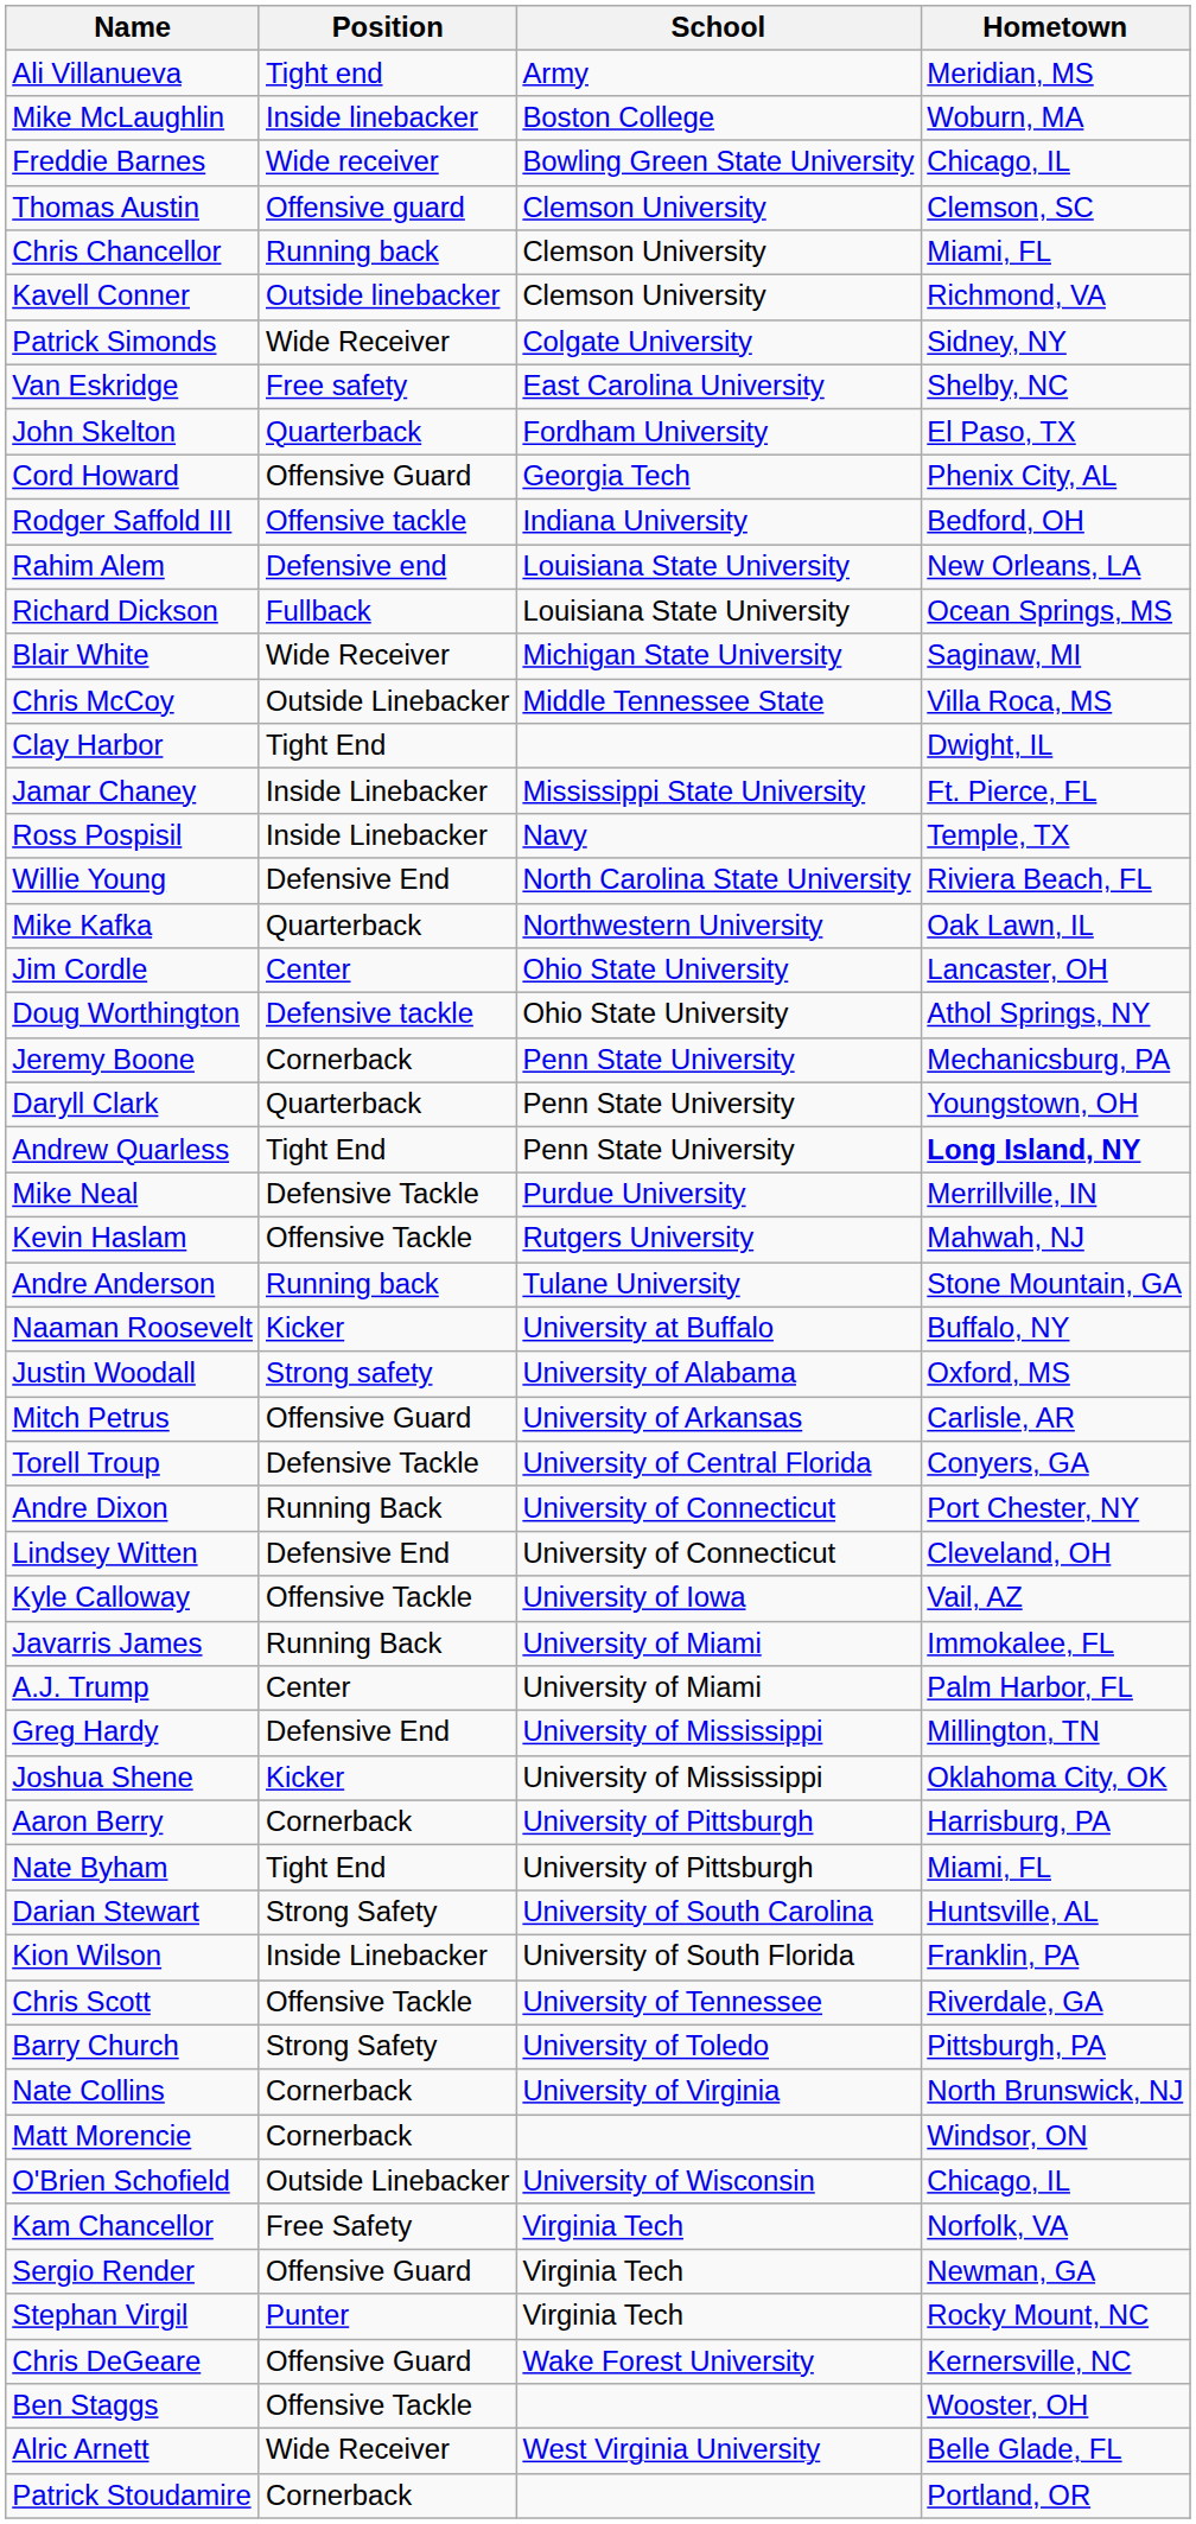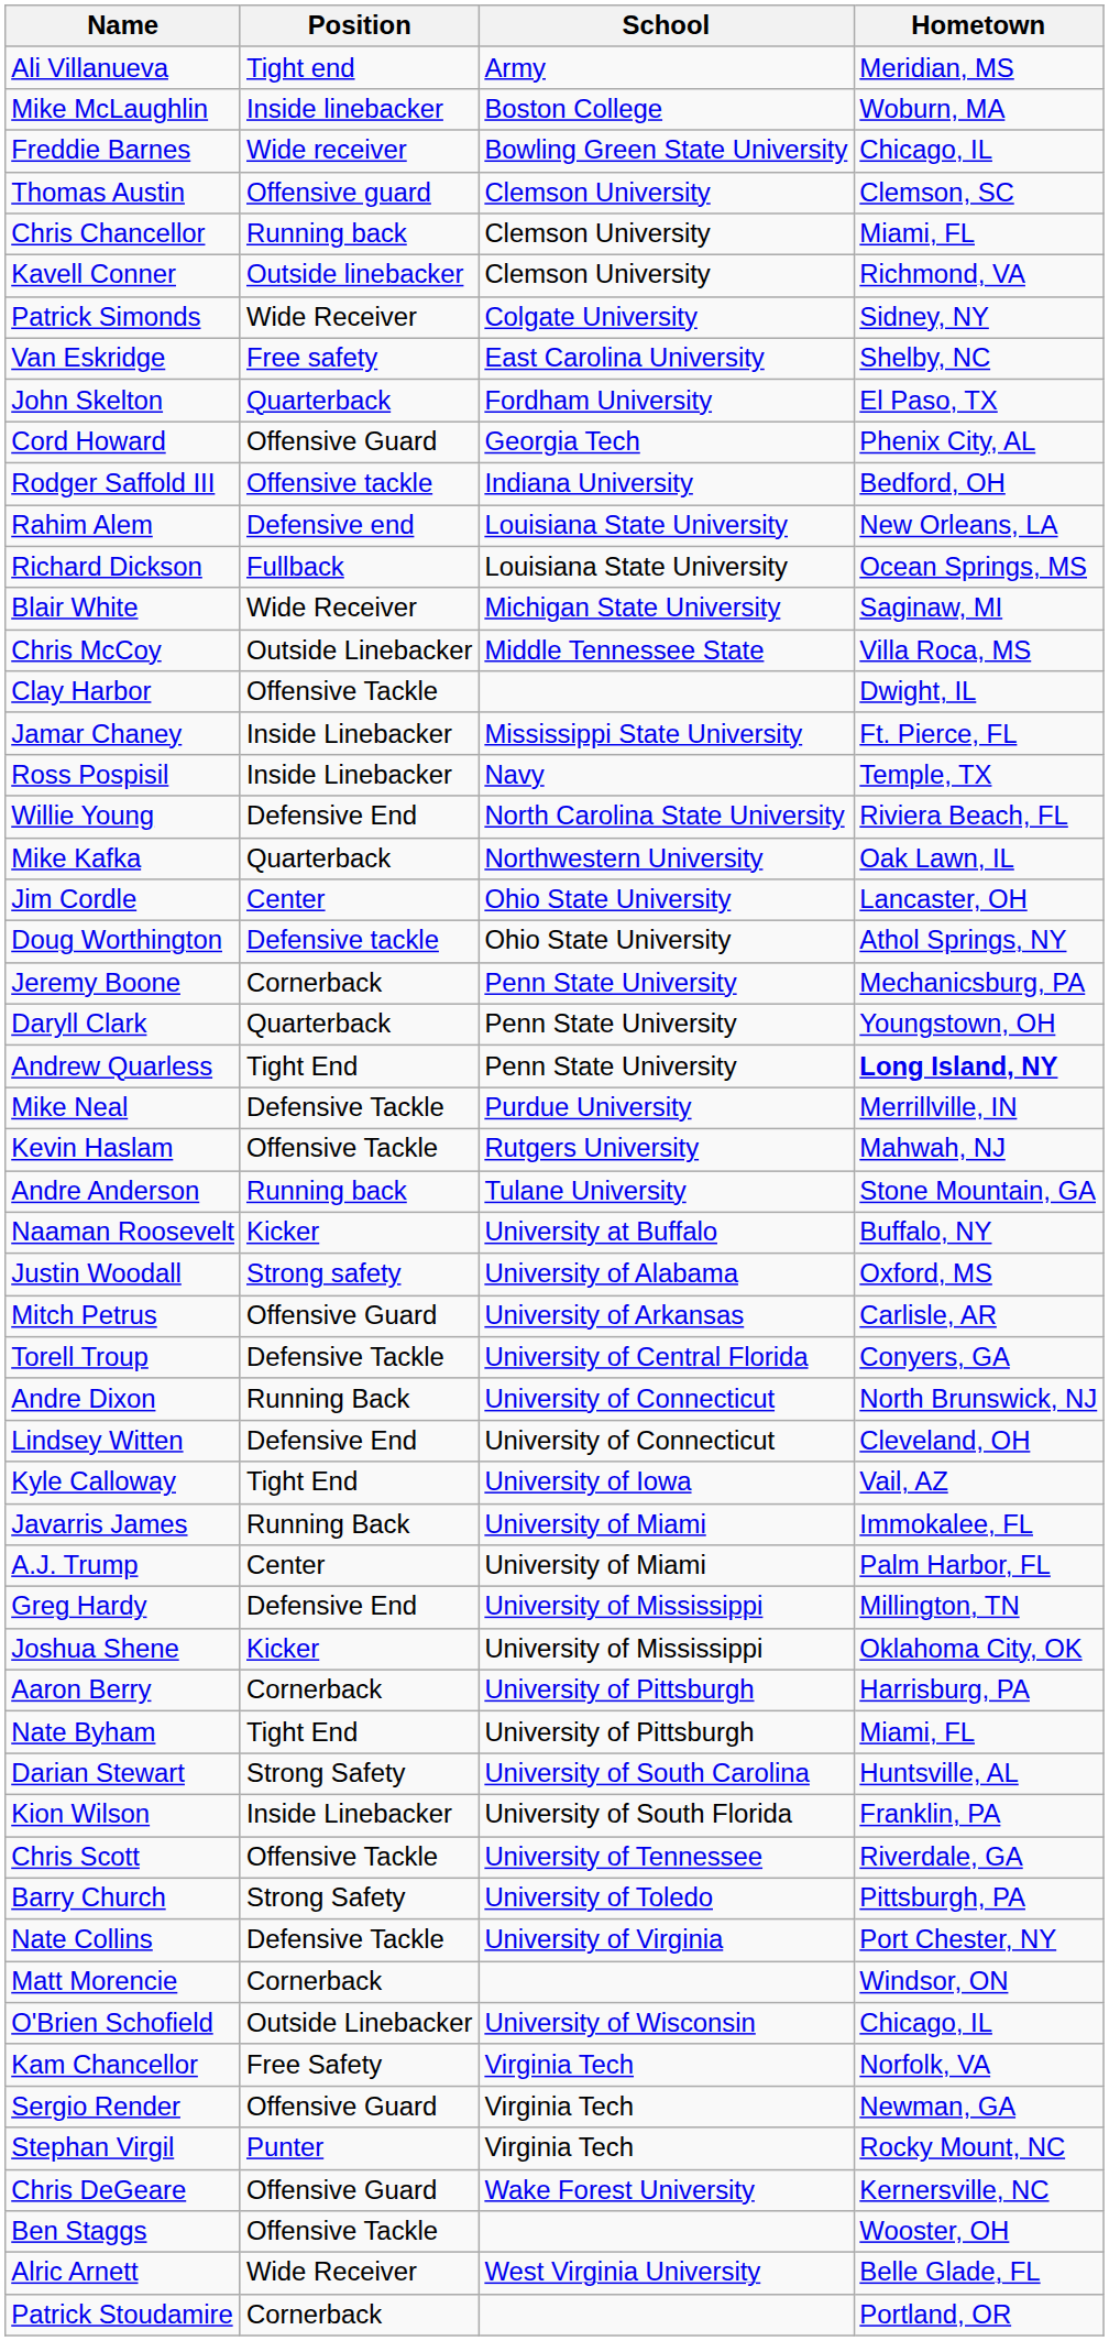 <table class="wikitable">
 <tr>
 <th>Name</th>
 <th>Position</th>
 <th>School</th>
 <th>Hometown</th>
 </tr>
 <tr>
 <td><a href='#'>Ali Villanueva</a></td>
 <td><a href='#'>Tight end</a></td>
 <td><a href='#'>Army</a></td>
 <td><a href='#'>Meridian, MS</a></td>
 </tr>
 <tr>
 <td><a href='#'>Mike McLaughlin</a></td>
 <td><a href='#'>Inside linebacker</a></td>
 <td><a href='#'>Boston College</a></td>
 <td><a href='#'>Woburn, MA</a></td>
 </tr>
 <tr>
 <td><a href='#'>Freddie Barnes</a></td>
 <td><a href='#'>Wide receiver</a></td>
 <td><a href='#'>Bowling Green State University</a></td>
 <td><a href='#'>Chicago, IL</a></td>
 </tr>
 <tr>
 <td><a href='#'>Thomas Austin</a></td>
 <td><a href='#'>Offensive guard</a></td>
 <td><a href='#'>Clemson University</a></td>
 <td><a href='#'>Clemson, SC</a></td>
 </tr>
 <tr>
 <td><a href='#'>Chris Chancellor</a></td>
 <td><a href='#'>Running back</a></td>
 <td>Clemson University</td>
 <td><a href='#'>Miami, FL</a></td>
 </tr>
 <tr>
 <td><a href='#'>Kavell Conner</a></td>
 <td><a href='#'>Outside linebacker</a></td>
 <td>Clemson University</td>
 <td><a href='#'>Richmond, VA</a></td>
 </tr>
 <tr>
 <td><a href='#'>Patrick Simonds</a></td>
 <td>Wide Receiver</td>
 <td><a href='#'>Colgate University</a></td>
 <td><a href='#'>Sidney, NY</a></td>
 </tr>
 <tr>
 <td><a href='#'>Van Eskridge</a></td>
 <td><a href='#'>Free safety</a></td>
 <td><a href='#'>East Carolina University</a></td>
 <td><a href='#'>Shelby, NC</a></td>
 </tr>
 <tr>
 <td><a href='#'>John Skelton</a></td>
 <td><a href='#'>Quarterback</a></td>
 <td><a href='#'>Fordham University</a></td>
 <td><a href='#'>El Paso, TX</a></td>
 </tr>
 <tr>
 <td><a href='#'>Cord Howard</a></td>
 <td>Offensive Guard</td>
 <td><a href='#'>Georgia Tech</a></td>
 <td><a href='#'>Phenix City, AL</a></td>
 </tr>
 <tr>
 <td><a href='#'>Rodger Saffold III</a></td>
 <td><a href='#'>Offensive tackle</a></td>
 <td><a href='#'>Indiana University</a></td>
 <td><a href='#'>Bedford, OH</a></td>
 </tr>
 <tr>
 <td><a href='#'>Rahim Alem</a></td>
 <td><a href='#'>Defensive end</a></td>
 <td><a href='#'>Louisiana State University</a></td>
 <td><a href='#'>New Orleans, LA</a></td>
 </tr>
 <tr>
 <td><a href='#'>Richard Dickson</a></td>
 <td><a href='#'>Fullback</a></td>
 <td>Louisiana State University</td>
 <td><a href='#'>Ocean Springs, MS</a></td>
 </tr>
 <tr>
 <td><a href='#'>Blair White</a></td>
 <td>Wide Receiver</td>
 <td><a href='#'>Michigan State University</a></td>
 <td><a href='#'>Saginaw, MI</a></td>
 </tr>
 <tr>
 <td><a href='#'>Chris McCoy</a></td>
 <td>Outside Linebacker</td>
 <td><a href='#'>Middle Tennessee State</a></td>
 <td><a href='#'>Villa Roca, MS</a></td>
 </tr>
 <tr>
 <td><a href='#'>Clay Harbor</a></td>
-<td>Tight End</td>
+<td>Offensive Tackle</td>
 <td></td>
 <td><a href='#'>Dwight, IL</a></td>
 </tr>
 <tr>
 <td><a href='#'>Jamar Chaney</a></td>
 <td>Inside Linebacker</td>
 <td><a href='#'>Mississippi State University</a></td>
 <td><a href='#'>Ft. Pierce, FL</a></td>
 </tr>
 <tr>
 <td><a href='#'>Ross Pospisil</a></td>
 <td>Inside Linebacker</td>
 <td><a href='#'>Navy</a></td>
 <td><a href='#'>Temple, TX</a></td>
 </tr>
 <tr>
 <td><a href='#'>Willie Young</a></td>
 <td>Defensive End</td>
 <td><a href='#'>North Carolina State University</a></td>
 <td><a href='#'>Riviera Beach, FL</a></td>
 </tr>
 <tr>
 <td><a href='#'>Mike Kafka</a></td>
 <td>Quarterback</td>
 <td><a href='#'>Northwestern University</a></td>
 <td><a href='#'>Oak Lawn, IL</a></td>
 </tr>
 <tr>
 <td><a href='#'>Jim Cordle</a></td>
 <td><a href='#'>Center</a></td>
 <td><a href='#'>Ohio State University</a></td>
 <td><a href='#'>Lancaster, OH</a></td>
 </tr>
 <tr>
 <td><a href='#'>Doug Worthington</a></td>
 <td><a href='#'>Defensive tackle</a></td>
 <td>Ohio State University</td>
 <td><a href='#'>Athol Springs, NY</a></td>
 </tr>
 <tr>
 <td><a href='#'>Jeremy Boone</a></td>
 <td>Cornerback</td>
 <td><a href='#'>Penn State University</a></td>
 <td><a href='#'>Mechanicsburg, PA</a></td>
 </tr>
 <tr>
 <td><a href='#'>Daryll Clark</a></td>
 <td>Quarterback</td>
 <td>Penn State University</td>
 <td><a href='#'>Youngstown, OH</a></td>
 </tr>
 <tr>
 <td><a href='#'>Andrew Quarless</a></td>
 <td>Tight End</td>
 <td>Penn State University</td>
 <td><strong><a href='#'>Long Island, NY</a></strong></td>
 </tr>
 <tr>
 <td><a href='#'>Mike Neal</a></td>
 <td>Defensive Tackle</td>
 <td><a href='#'>Purdue University</a></td>
 <td><a href='#'>Merrillville, IN</a></td>
 </tr>
 <tr>
 <td><a href='#'>Kevin Haslam</a></td>
 <td>Offensive Tackle</td>
 <td><a href='#'>Rutgers University</a></td>
 <td><a href='#'>Mahwah, NJ</a></td>
 </tr>
 <tr>
 <td><a href='#'>Andre Anderson</a></td>
 <td><a href='#'>Running back</a></td>
 <td><a href='#'>Tulane University</a></td>
 <td><a href='#'>Stone Mountain, GA</a></td>
 </tr>
 <tr>
 <td><a href='#'>Naaman Roosevelt</a></td>
 <td><a href='#'>Kicker</a></td>
 <td><a href='#'>University at Buffalo</a></td>
 <td><a href='#'>Buffalo, NY</a></td>
 </tr>
 <tr>
 <td><a href='#'>Justin Woodall</a></td>
 <td><a href='#'>Strong safety</a></td>
 <td><a href='#'>University of Alabama</a></td>
 <td><a href='#'>Oxford, MS</a></td>
 </tr>
 <tr>
 <td><a href='#'>Mitch Petrus</a></td>
 <td>Offensive Guard</td>
 <td><a href='#'>University of Arkansas</a></td>
 <td><a href='#'>Carlisle, AR</a></td>
 </tr>
 <tr>
 <td><a href='#'>Torell Troup</a></td>
 <td>Defensive Tackle</td>
 <td><a href='#'>University of Central Florida</a></td>
 <td><a href='#'>Conyers, GA</a></td>
 </tr>
 <tr>
 <td><a href='#'>Andre Dixon</a></td>
 <td>Running Back</td>
 <td><a href='#'>University of Connecticut</a></td>
-<td><a href='#'>Port Chester, NY</a></td>
+<td><a href='#'>North Brunswick, NJ</a></td>
 </tr>
 <tr>
 <td><a href='#'>Lindsey Witten</a></td>
 <td>Defensive End</td>
 <td>University of Connecticut</td>
 <td><a href='#'>Cleveland, OH</a></td>
 </tr>
 <tr>
 <td><a href='#'>Kyle Calloway</a></td>
-<td>Offensive Tackle</td>
+<td>Tight End</td>
 <td><a href='#'>University of Iowa</a></td>
 <td><a href='#'>Vail, AZ</a></td>
 </tr>
 <tr>
 <td><a href='#'>Javarris James</a></td>
 <td>Running Back</td>
 <td><a href='#'>University of Miami</a></td>
 <td><a href='#'>Immokalee, FL</a></td>
 </tr>
 <tr>
 <td><a href='#'>A.J. Trump</a></td>
 <td>Center</td>
 <td>University of Miami</td>
 <td><a href='#'>Palm Harbor, FL</a></td>
 </tr>
 <tr>
 <td><a href='#'>Greg Hardy</a></td>
 <td>Defensive End</td>
 <td><a href='#'>University of Mississippi</a></td>
 <td><a href='#'>Millington, TN</a></td>
 </tr>
 <tr>
 <td><a href='#'>Joshua Shene</a></td>
 <td><a href='#'>Kicker</a></td>
 <td>University of Mississippi</td>
 <td><a href='#'>Oklahoma City, OK</a></td>
 </tr>
 <tr>
 <td><a href='#'>Aaron Berry</a></td>
 <td>Cornerback</td>
 <td><a href='#'>University of Pittsburgh</a></td>
 <td><a href='#'>Harrisburg, PA</a></td>
 </tr>
 <tr>
 <td><a href='#'>Nate Byham</a></td>
 <td>Tight End</td>
 <td>University of Pittsburgh</td>
 <td><a href='#'>Miami, FL</a></td>
 </tr>
 <tr>
 <td><a href='#'>Darian Stewart</a></td>
 <td>Strong Safety</td>
 <td><a href='#'>University of South Carolina</a></td>
 <td><a href='#'>Huntsville, AL</a></td>
 </tr>
 <tr>
 <td><a href='#'>Kion Wilson</a></td>
 <td>Inside Linebacker</td>
 <td>University of South Florida</td>
 <td><a href='#'>Franklin, PA</a></td>
 </tr>
 <tr>
 <td><a href='#'>Chris Scott</a></td>
 <td>Offensive Tackle</td>
 <td><a href='#'>University of Tennessee</a></td>
 <td><a href='#'>Riverdale, GA</a></td>
 </tr>
 <tr>
 <td><a href='#'>Barry Church</a></td>
 <td>Strong Safety</td>
 <td><a href='#'>University of Toledo</a></td>
 <td><a href='#'>Pittsburgh, PA</a></td>
 </tr>
 <tr>
 <td><a href='#'>Nate Collins</a></td>
-<td>Cornerback</td>
+<td>Defensive Tackle</td>
 <td><a href='#'>University of Virginia</a></td>
-<td><a href='#'>North Brunswick, NJ</a></td>
+<td><a href='#'>Port Chester, NY</a></td>
 </tr>
 <tr>
 <td><a href='#'>Matt Morencie</a></td>
 <td>Cornerback</td>
 <td></td>
 <td><a href='#'>Windsor, ON</a></td>
 </tr>
 <tr>
 <td><a href='#'>O'Brien Schofield</a></td>
 <td>Outside Linebacker</td>
 <td><a href='#'>University of Wisconsin</a></td>
 <td><a href='#'>Chicago, IL</a></td>
 </tr>
 <tr>
 <td><a href='#'>Kam Chancellor</a></td>
 <td>Free Safety</td>
 <td><a href='#'>Virginia Tech</a></td>
 <td><a href='#'>Norfolk, VA</a></td>
 </tr>
 <tr>
 <td><a href='#'>Sergio Render</a></td>
 <td>Offensive Guard</td>
 <td>Virginia Tech</td>
 <td><a href='#'>Newman, GA</a></td>
 </tr>
 <tr>
 <td><a href='#'>Stephan Virgil</a></td>
 <td><a href='#'>Punter</a></td>
 <td>Virginia Tech</td>
 <td><a href='#'>Rocky Mount, NC</a></td>
 </tr>
 <tr>
 <td><a href='#'>Chris DeGeare</a></td>
 <td>Offensive Guard</td>
 <td><a href='#'>Wake Forest University</a></td>
 <td><a href='#'>Kernersville, NC</a></td>
 </tr>
 <tr>
 <td><a href='#'>Ben Staggs</a></td>
 <td>Offensive Tackle</td>
 <td></td>
 <td><a href='#'>Wooster, OH</a></td>
 </tr>
 <tr>
 <td><a href='#'>Alric Arnett</a></td>
 <td>Wide Receiver</td>
 <td><a href='#'>West Virginia University</a></td>
 <td><a href='#'>Belle Glade, FL</a></td>
 </tr>
 <tr>
 <td><a href='#'>Patrick Stoudamire</a></td>
 <td>Cornerback</td>
 <td></td>
 <td><a href='#'>Portland, OR</a></td>
 </tr>
 </table>
